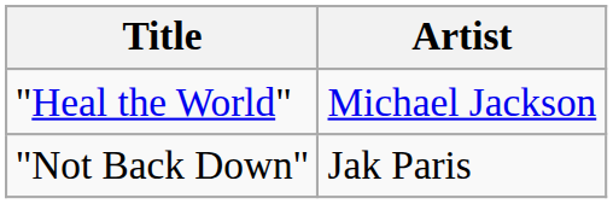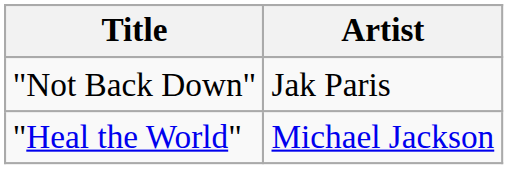 <table class="wikitable sortable">
 <tr>
 <th>Title</th>
 <th>Artist</th>
 </tr>
 <tr>
+<td>"Not Back Down"</td>
+<td>Jak Paris</td>
+</tr>
+<tr>
 <td>"<a href='#'>Heal the World</a>"</td>
 <td><a href='#'>Michael Jackson</a></td>
 </tr>
-<tr>
-<td>"Not Back Down"</td>
-<td>Jak Paris</td>
-</tr>
 </table>
